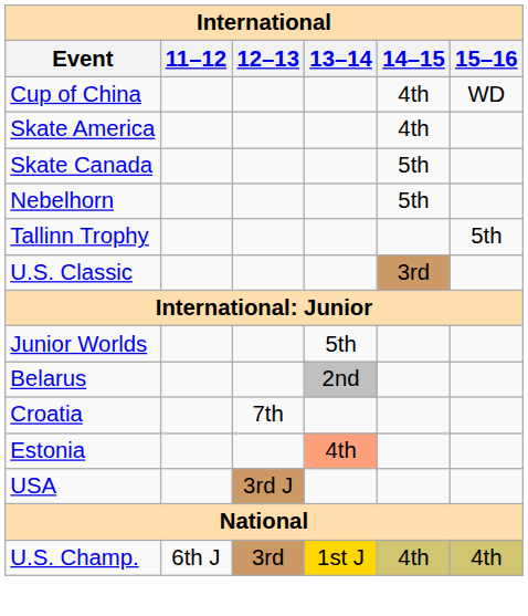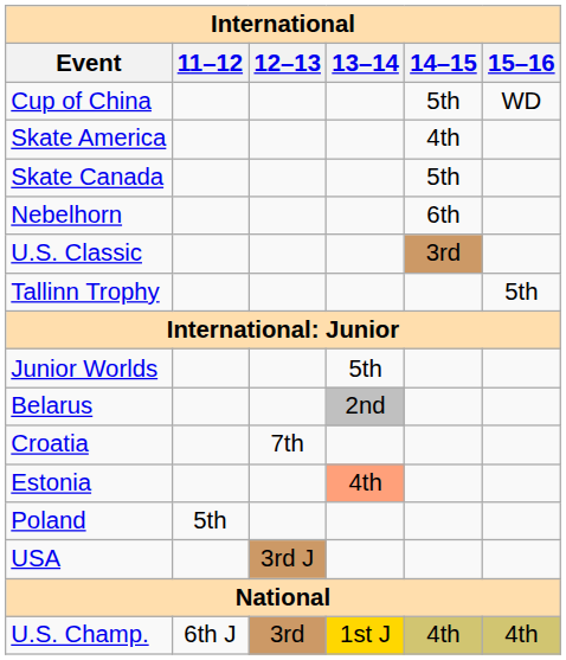 <table class="wikitable" style="text-align:center">
 <tr>
 <th colspan="6" style="background-color: #ffdead; " align="center">International</th>
 </tr>
 <tr>
 <th>Event</th>
 <th><a href='#'>11–12</a></th>
 <th><a href='#'>12–13</a></th>
 <th><a href='#'>13–14</a></th>
 <th><a href='#'>14–15</a></th>
 <th><a href='#'>15–16</a></th>
 </tr>
 <tr>
 <td align=left> <a href='#'>Cup of China</a></td>
 <td></td>
 <td></td>
 <td></td>
-<td>4th</td>
+<td>5th</td>
 <td>WD</td>
 </tr>
 <tr>
 <td align=left> <a href='#'>Skate America</a></td>
 <td></td>
 <td></td>
 <td></td>
 <td>4th</td>
 <td></td>
 </tr>
 <tr>
 <td align=left> <a href='#'>Skate Canada</a></td>
 <td></td>
 <td></td>
 <td></td>
 <td>5th</td>
 <td></td>
 </tr>
 <tr>
 <td align=left> <a href='#'>Nebelhorn</a></td>
 <td></td>
 <td></td>
 <td></td>
-<td>5th</td>
+<td>6th</td>
+<td></td>
+</tr>
+<tr>
+<td align=left> <a href='#'>U.S. Classic</a></td>
+<td></td>
+<td></td>
+<td></td>
+<td bgcolor=cc9966>3rd</td>
 <td></td>
 </tr>
 <tr>
 <td align=left> <a href='#'>Tallinn Trophy</a></td>
 <td></td>
 <td></td>
 <td></td>
 <td></td>
 <td>5th</td>
-</tr>
-<tr>
-<td align=left> <a href='#'>U.S. Classic</a></td>
-<td></td>
-<td></td>
-<td></td>
-<td bgcolor=cc9966>3rd</td>
-<td></td>
 </tr>
 <tr>
 <th colspan="6" style="background-color: #ffdead; " align="center">International: Junior</th>
 </tr>
 <tr>
 <td align=left><a href='#'>Junior Worlds</a></td>
 <td></td>
 <td></td>
 <td>5th</td>
 <td></td>
 <td></td>
 </tr>
 <tr>
 <td align=left> <a href='#'>Belarus</a></td>
 <td></td>
 <td></td>
 <td bgcolor=silver>2nd</td>
 <td></td>
 <td></td>
 </tr>
 <tr>
 <td align=left> <a href='#'>Croatia</a></td>
 <td></td>
 <td>7th</td>
 <td></td>
 <td></td>
 <td></td>
 </tr>
 <tr>
 <td align=left> <a href='#'>Estonia</a></td>
 <td></td>
 <td></td>
 <td style="background: lightsalmon;">4th</td>
 <td></td>
 <td></td>
 </tr>
 <tr>
+<td align=left> <a href='#'>Poland</a></td>
+<td>5th</td>
+<td></td>
+<td></td>
+<td></td>
+<td></td>
+</tr>
+<tr>
 <td align=left> <a href='#'>USA</a></td>
 <td></td>
 <td bgcolor=cc9966>3rd J</td>
 <td></td>
 <td></td>
 <td></td>
 </tr>
 <tr>
 <th colspan="6" style="background-color: #ffdead; " align="center">National</th>
 </tr>
 <tr>
 <td align=left><a href='#'>U.S. Champ.</a></td>
 <td>6th J</td>
 <td bgcolor=cc9966>3rd</td>
 <td bgcolor=gold>1st J</td>
 <td bgcolor=d1c571>4th</td>
 <td bgcolor=d1c571>4th</td>
 </tr>
 </table>
